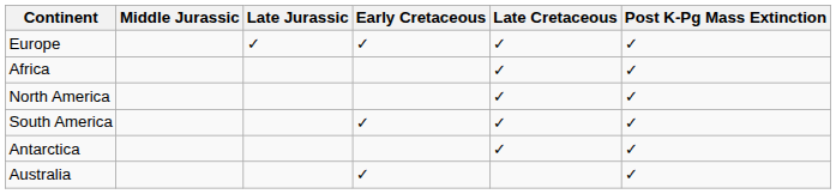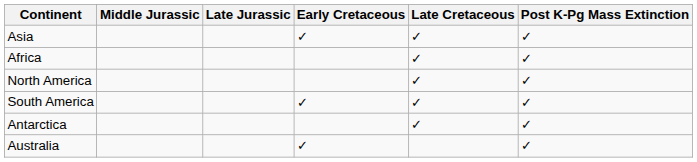 <table class="wikitable mw-collapsible">
 <tr>
 <th>Continent</th>
 <th>Middle Jurassic</th>
 <th>Late Jurassic</th>
 <th>Early Cretaceous</th>
 <th>Late Cretaceous</th>
 <th>Post K-Pg Mass Extinction</th>
 </tr>
 <tr>
-<td>Europe</td>
+<td>Asia</td>
 <td></td>
-<td>✓</td>
+<td></td>
 <td>✓</td>
 <td>✓</td>
 <td>✓</td>
 </tr>
 <tr>
 <td>Africa</td>
 <td></td>
 <td></td>
 <td></td>
 <td>✓</td>
 <td>✓</td>
 </tr>
 <tr>
 <td>North America</td>
 <td></td>
 <td></td>
 <td></td>
 <td>✓</td>
 <td>✓</td>
 </tr>
 <tr>
 <td>South America</td>
 <td></td>
 <td></td>
 <td>✓</td>
 <td>✓</td>
 <td>✓</td>
 </tr>
 <tr>
 <td>Antarctica</td>
 <td></td>
 <td></td>
 <td></td>
 <td>✓</td>
 <td>✓</td>
 </tr>
 <tr>
 <td>Australia</td>
 <td></td>
 <td></td>
 <td>✓</td>
 <td></td>
 <td>✓</td>
 </tr>
 </table>
